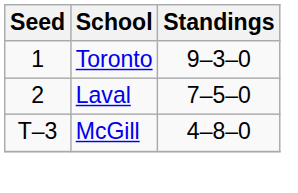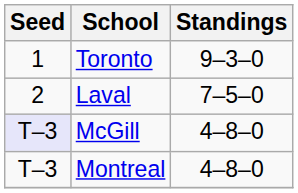 <table class="wikitable">
 <tr>
 <th>Seed</th>
 <th>School</th>
 <th>Standings</th>
 </tr>
 <tr>
 <td align=center>1</td>
 <td><a href='#'>Toronto</a></td>
 <td align=center>9–3–0</td>
 </tr>
 <tr>
 <td align=center>2</td>
 <td><a href='#'>Laval</a></td>
 <td align=center>7–5–0</td>
 </tr>
 <tr>
+<td align=center style="background: lavender;">T–3</td>
+<td><a href='#'>McGill</a></td>
+<td align=center>4–8–0</td>
+</tr>
+<tr>
 <td align=center>T–3</td>
-<td><a href='#'>McGill</a></td>
+<td><a href='#'>Montreal</a></td>
 <td align=center>4–8–0</td>
 </tr>
 <tr>
 </tr>
 </table>
